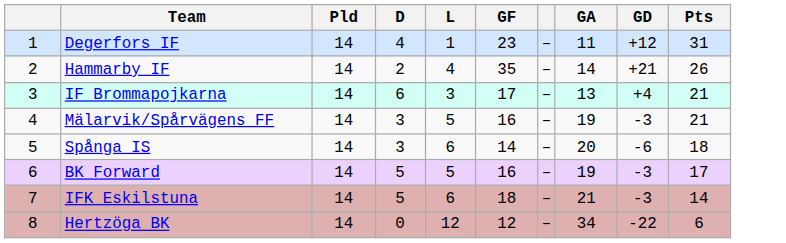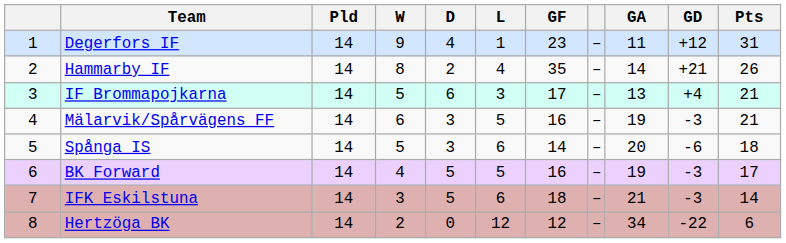 <table class="wikitable" style="text-align: center">
 <tr>
 <th style="width: 40px;"></th>
 <th style="width: 200px;">Team</th>
 <th style="width: 45px;">Pld</th>
+<th style="width: 35px;">W</th>
 <th style="width: 35px;">D</th>
 <th style="width: 35px;">L</th>
 <th style="width: 45px;">GF</th>
 <th></th>
 <th style="width: 45px;">GA</th>
 <th style="width: 35px;">GD</th>
 <th style="width: 45px;">Pts</th>
 </tr>
 <tr style="background: #d2e6ff">
 <td>1</td>
 <td style="text-align: left;"><a href='#'>Degerfors IF</a></td>
 <td>14</td>
+<td>9</td>
 <td>4</td>
 <td>1</td>
 <td>23</td>
 <td>–</td>
 <td>11</td>
 <td>+12</td>
 <td>31</td>
 </tr>
 <tr>
 <td>2</td>
 <td style="text-align: left;"><a href='#'>Hammarby IF</a></td>
 <td>14</td>
+<td>8</td>
 <td>2</td>
 <td>4</td>
 <td>35</td>
 <td>–</td>
 <td>14</td>
 <td>+21</td>
 <td>26</td>
 </tr>
 <tr style="background: #d1fff6">
 <td>3</td>
 <td style="text-align: left;"><a href='#'>IF Brommapojkarna</a></td>
 <td>14</td>
+<td>5</td>
 <td>6</td>
 <td>3</td>
 <td>17</td>
 <td>–</td>
 <td>13</td>
 <td>+4</td>
 <td>21</td>
 </tr>
 <tr>
 <td>4</td>
 <td style="text-align: left;"><a href='#'>Mälarvik/Spårvägens FF</a></td>
 <td>14</td>
+<td>6</td>
 <td>3</td>
 <td>5</td>
 <td>16</td>
 <td>–</td>
 <td>19</td>
 <td>-3</td>
 <td>21</td>
 </tr>
 <tr>
 <td>5</td>
 <td style="text-align: left;"><a href='#'>Spånga IS</a></td>
 <td>14</td>
+<td>5</td>
 <td>3</td>
 <td>6</td>
 <td>14</td>
 <td>–</td>
 <td>20</td>
 <td>-6</td>
 <td>18</td>
 </tr>
 <tr style="background: #ecd1ff">
 <td>6</td>
 <td style="text-align: left;"><a href='#'>BK Forward</a></td>
 <td>14</td>
+<td>4</td>
 <td>5</td>
 <td>5</td>
 <td>16</td>
 <td>–</td>
 <td>19</td>
 <td>-3</td>
 <td>17</td>
 </tr>
 <tr style="background: #deb0b0">
 <td>7</td>
 <td style="text-align: left;"><a href='#'>IFK Eskilstuna</a></td>
 <td>14</td>
+<td>3</td>
 <td>5</td>
 <td>6</td>
 <td>18</td>
 <td>–</td>
 <td>21</td>
 <td>-3</td>
 <td>14</td>
 </tr>
 <tr style="background: #deb0b0">
 <td>8</td>
 <td style="text-align: left;"><a href='#'>Hertzöga BK</a></td>
 <td>14</td>
+<td>2</td>
 <td>0</td>
 <td>12</td>
 <td>12</td>
 <td>–</td>
 <td>34</td>
 <td>-22</td>
 <td>6</td>
 </tr>
 </table>
